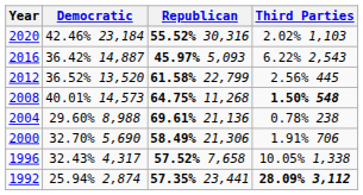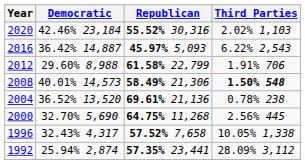 <table class="wikitable mw-collapsible mw-collapsed"  style="float:right; margin:1em; font-size:95%;">
 <tr style="background:lightgrey;">
 <th>Year</th>
 <th><a href='#'>Democratic</a></th>
 <th><a href='#'>Republican</a></th>
 <th><a href='#'>Third Parties</a></th>
 </tr>
 <tr>
 <td align="center" ><a href='#'>2020</a></td>
 <td align="center" >42.46% <em>23,184</em></td>
 <td align="center" ><strong>55.52%</strong> <em>30,316</em></td>
 <td align="center" >2.02% <em>1,103</em></td>
 </tr>
 <tr>
 <td align="center" ><a href='#'>2016</a></td>
 <td align="center" >36.42% <em>14,887</em></td>
 <td align="center" ><strong>45.97%</strong> <em>5,093</em></td>
 <td align="center" >6.22% <em>2,543</em></td>
 </tr>
 <tr>
 <td align="center" ><a href='#'>2012</a></td>
-<td align="center" >36.52% <em>13,520</em></td>
+<td align="center" >29.60% <em>8,988</em></td>
 <td align="center" ><strong>61.58%</strong> <em>22,799</em></td>
-<td align="center" >2.56% <em>445</em></td>
+<td align="center" >1.91% <em>706</em></td>
 </tr>
 <tr>
 <td align="center" ><a href='#'>2008</a></td>
 <td align="center" >40.01% <em>14,573</em></td>
-<td align="center" ><strong>64.75%</strong> <em>11,268</em></td>
+<td align="center" ><strong>58.49%</strong> <em>21,306</em></td>
 <td align="center" ><strong>1.50% <em>548</em></strong></td>
 </tr>
 <tr>
 <td align="center" ><a href='#'>2004</a></td>
-<td align="center" >29.60% <em>8,988</em></td>
+<td align="center" >36.52% <em>13,520</em></td>
 <td align="center" ><strong>69.61%</strong> <em>21,136</em></td>
 <td align="center" >0.78% <em>238</em></td>
 </tr>
 <tr>
 <td align="center" ><a href='#'>2000</a></td>
 <td align="center" >32.70% <em>5,690</em></td>
-<td align="center" ><strong>58.49%</strong> <em>21,306</em></td>
-<td align="center" >1.91% <em>706</em></td>
+<td align="center" ><strong>64.75%</strong> <em>11,268</em></td>
+<td align="center" >2.56% <em>445</em></td>
 </tr>
 <tr>
 <td align="center" ><a href='#'>1996</a></td>
 <td align="center" >32.43% <em>4,317</em></td>
 <td align="center" ><strong>57.52%</strong> <em>7,658</em></td>
 <td align="center" >10.05% <em>1,338</em></td>
 </tr>
 <tr>
 <td align="center" ><a href='#'>1992</a></td>
 <td align="center" >25.94% <em>2,874</em></td>
 <td align="center" ><strong>57.35%</strong> <em>23,441</em></td>
-<td align="center" ><strong>28.09% <em>3,112</em></strong></td>
+<td align="center" >28.09% <em>3,112</em></td>
 </tr>
 </table>
